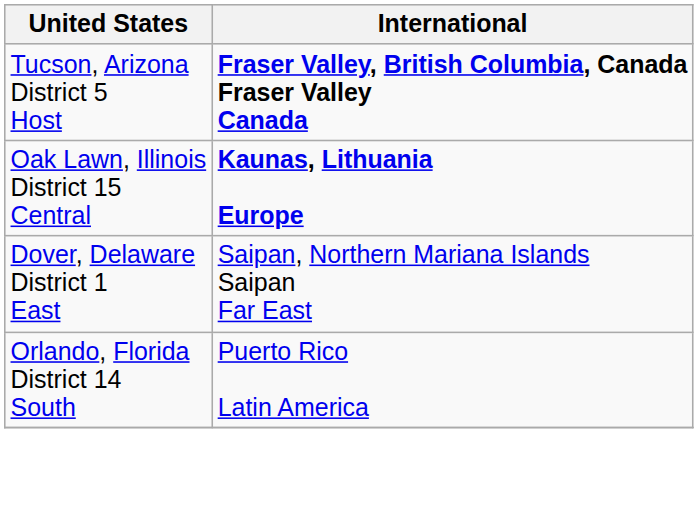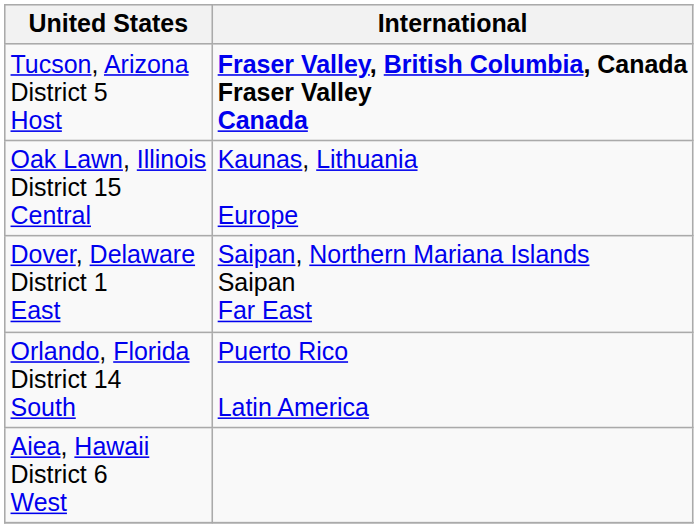 <table class="wikitable">
 <tr>
 <th>United States</th>
 <th>International</th>
 </tr>
 <tr>
 <td> <a href='#'>Tucson</a>, <a href='#'>Arizona</a><br>District 5<br><a href='#'>Host</a></td>
 <td><strong> <a href='#'>Fraser Valley</a>, <a href='#'>British Columbia</a>, Canada<br>Fraser Valley<br><a href='#'>Canada</a></strong></td>
 </tr>
 <tr>
 <td> <a href='#'>Oak Lawn</a>, <a href='#'>Illinois</a><br>District 15<br><a href='#'>Central</a></td>
-<td><strong> <a href='#'>Kaunas</a>, <a href='#'>Lithuania</a><br> <br><a href='#'>Europe</a></strong></td>
+<td> <a href='#'>Kaunas</a>, <a href='#'>Lithuania</a><br> <br><a href='#'>Europe</a></td>
 </tr>
 <tr>
 <td> <a href='#'>Dover</a>, <a href='#'>Delaware</a><br>District 1<br><a href='#'>East</a></td>
 <td> <a href='#'>Saipan</a>, <a href='#'>Northern Mariana Islands</a><br>Saipan<br><a href='#'>Far East</a></td>
 </tr>
 <tr>
 <td> <a href='#'>Orlando</a>, <a href='#'>Florida</a><br>District 14<br><a href='#'>South</a></td>
 <td> <a href='#'>Puerto Rico</a><br> <br><a href='#'>Latin America</a></td>
 </tr>
 <tr>
+<td> <a href='#'>Aiea</a>, <a href='#'>Hawaii</a><br>District 6<br><a href='#'>West</a></td>
+<td></td>
+</tr>
+<tr>
 </tr>
 </table>
